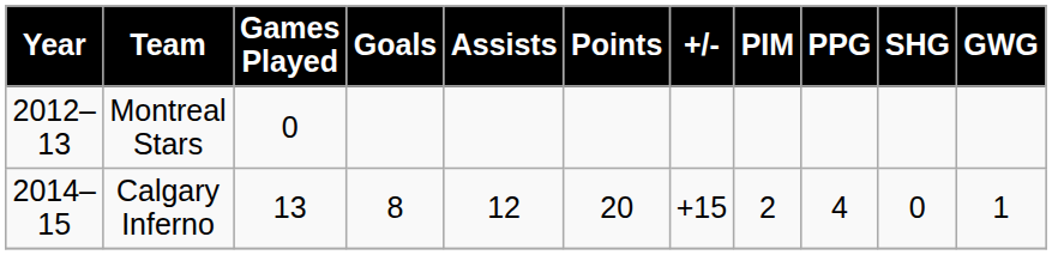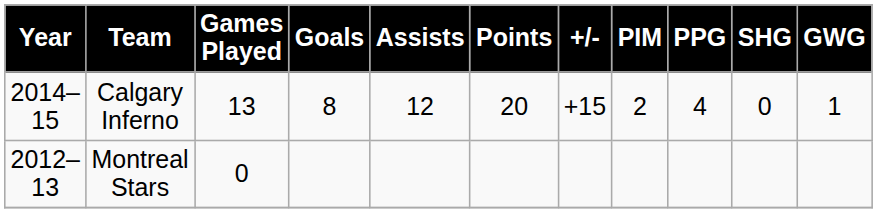 <table class="wikitable" width="80%">
 <tr align="center"  style="background:black;color:white;">
 <td><strong>Year</strong></td>
 <td><strong>Team</strong></td>
 <td><strong>Games Played</strong></td>
 <td><strong>Goals</strong></td>
 <td><strong>Assists</strong></td>
 <td><strong>Points</strong></td>
 <td><strong>+/-</strong></td>
 <td><strong>PIM</strong></td>
 <td><strong>PPG</strong></td>
 <td><strong>SHG</strong></td>
 <td><strong>GWG</strong></td>
 </tr>
 <tr align="center" bgcolor="">
+<td>2014–15</td>
+<td>Calgary Inferno</td>
+<td>13</td>
+<td>8</td>
+<td>12</td>
+<td>20</td>
+<td>+15</td>
+<td>2</td>
+<td>4</td>
+<td>0</td>
+<td>1</td>
+</tr>
+<tr align="center" bgcolor="">
 <td>2012–13</td>
 <td>Montreal Stars</td>
 <td>0</td>
 <td></td>
 <td></td>
 <td></td>
 <td></td>
 <td></td>
 <td></td>
 <td></td>
 <td></td>
 </tr>
 <tr align="center" bgcolor="">
-<td>2014–15</td>
-<td>Calgary Inferno</td>
-<td>13</td>
-<td>8</td>
-<td>12</td>
-<td>20</td>
-<td>+15</td>
-<td>2</td>
-<td>4</td>
-<td>0</td>
-<td>1</td>
-</tr>
-<tr align="center" bgcolor="">
 </tr>
 </table>
